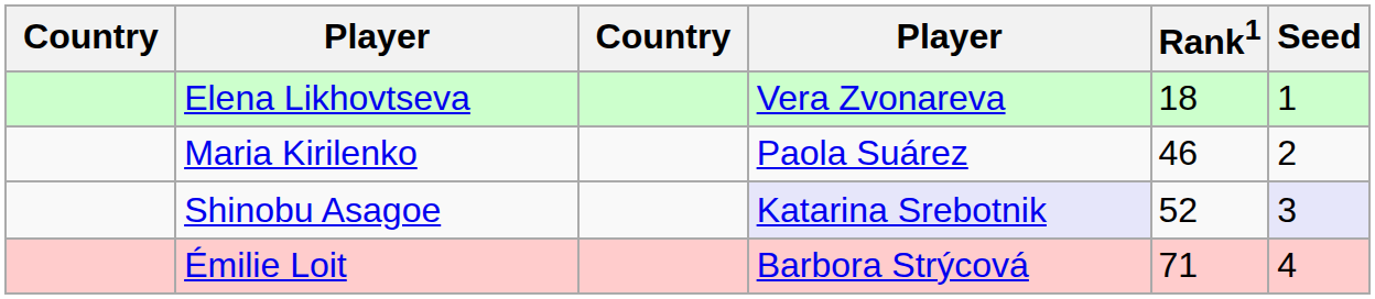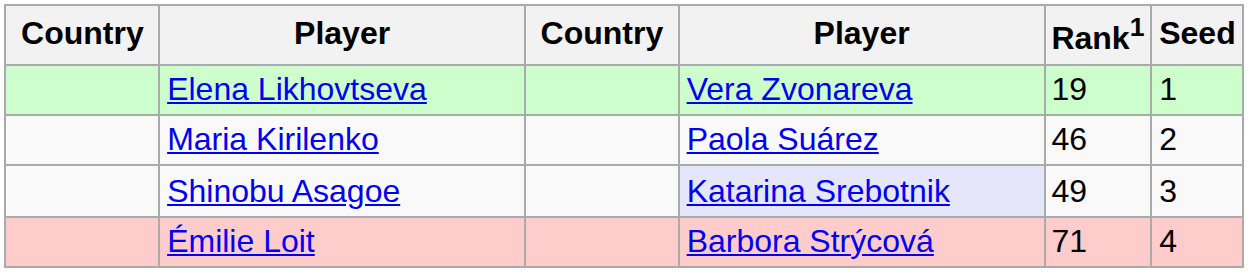 <table class="sortable wikitable">
 <tr>
 <th width="70">Country</th>
 <th width="175">Player</th>
 <th width="70">Country</th>
 <th width="175">Player</th>
 <th>Rank<sup>1</sup></th>
 <th>Seed</th>
 </tr>
 <tr style="background:#cfc;">
 <td></td>
 <td><a href='#'>Elena Likhovtseva</a></td>
 <td></td>
 <td><a href='#'>Vera Zvonareva</a></td>
-<td>18</td>
+<td>19</td>
 <td>1</td>
 </tr>
 <tr>
 <td></td>
 <td><a href='#'>Maria Kirilenko</a></td>
 <td></td>
 <td><a href='#'>Paola Suárez</a></td>
 <td>46</td>
 <td>2</td>
 </tr>
 <tr>
 <td></td>
 <td><a href='#'>Shinobu Asagoe</a></td>
 <td></td>
 <td style="background: lavender;"><a href='#'>Katarina Srebotnik</a></td>
-<td>52</td>
-<td style="background: lavender;">3</td>
+<td>49</td>
+<td>3</td>
 </tr>
 <tr style="background:#fcc;">
 <td></td>
 <td><a href='#'>Émilie Loit</a></td>
 <td></td>
 <td><a href='#'>Barbora Strýcová</a></td>
 <td>71</td>
 <td>4</td>
 </tr>
 </table>
